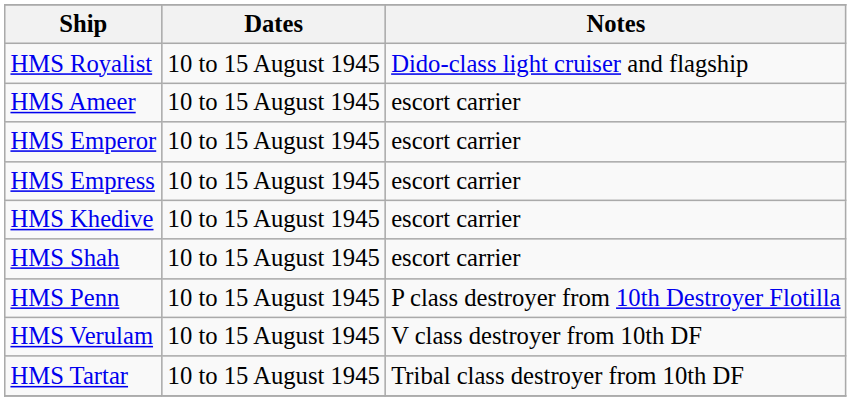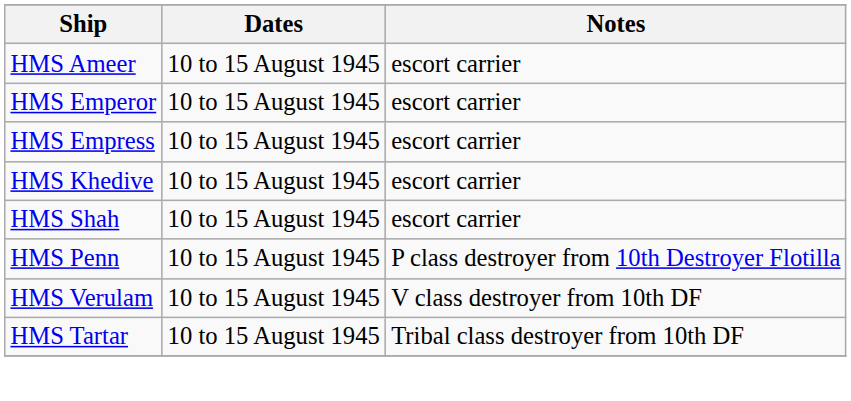 <table class="wikitable">
 <tr>
 </tr>
 <tr>
 <th>Ship</th>
 <th>Dates</th>
 <th>Notes</th>
-</tr>
-<tr>
-<td><a href='#'>HMS Royalist</a></td>
-<td>10 to 15 August 1945</td>
-<td><a href='#'>Dido-class light cruiser</a> and flagship</td>
 </tr>
 <tr>
 <td><a href='#'>HMS Ameer</a></td>
 <td>10 to 15 August 1945</td>
 <td>escort carrier</td>
 </tr>
 <tr>
 <td><a href='#'>HMS Emperor</a></td>
 <td>10 to 15 August 1945</td>
 <td>escort carrier</td>
 </tr>
 <tr>
 <td><a href='#'>HMS Empress</a></td>
 <td>10 to 15 August 1945</td>
 <td>escort carrier</td>
 </tr>
 <tr>
 <td><a href='#'>HMS Khedive</a></td>
 <td>10 to 15 August 1945</td>
 <td>escort carrier</td>
 </tr>
 <tr>
 <td><a href='#'>HMS Shah</a></td>
 <td>10 to 15 August 1945</td>
 <td>escort carrier</td>
 </tr>
 <tr>
 <td><a href='#'>HMS Penn</a></td>
 <td>10 to 15 August 1945</td>
 <td>P class destroyer from <a href='#'>10th Destroyer Flotilla</a></td>
 </tr>
 <tr>
 <td><a href='#'>HMS Verulam</a></td>
 <td>10 to 15 August 1945</td>
 <td>V class destroyer from 10th DF</td>
 </tr>
 <tr>
 <td><a href='#'>HMS Tartar</a></td>
 <td>10 to 15 August 1945</td>
 <td>Tribal class destroyer from 10th DF</td>
 </tr>
 <tr>
 </tr>
 </table>
